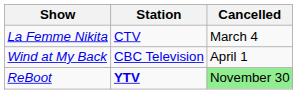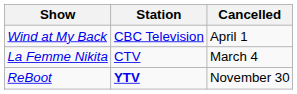 <table class="wikitable">
 <tr>
 <th>Show</th>
 <th>Station</th>
 <th>Cancelled</th>
 </tr>
 <tr>
+<td><em><a href='#'>Wind at My Back</a></em></td>
+<td><a href='#'>CBC Television</a></td>
+<td>April 1</td>
+</tr>
+<tr>
 <td><em><a href='#'>La Femme Nikita</a></em></td>
 <td><a href='#'>CTV</a></td>
 <td>March 4</td>
 </tr>
 <tr>
-<td><em><a href='#'>Wind at My Back</a></em></td>
-<td><a href='#'>CBC Television</a></td>
-<td>April 1</td>
-</tr>
-<tr>
 <td><em><a href='#'>ReBoot</a></em></td>
 <td><strong><a href='#'>YTV</a></strong></td>
-<td style="background: lightgreen;">November 30</td>
+<td>November 30</td>
 </tr>
 </table>
